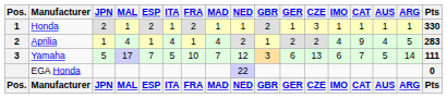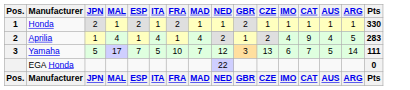 <table class="wikitable" style="font-size: 85%; text-align:center">
 <tr valign="top">
 <th valign="middle">Pos.</th>
 <th valign="middle">Manufacturer</th>
 <th><a href='#'>JPN</a><br></th>
 <th><a href='#'>MAL</a><br></th>
 <th><a href='#'>ESP</a><br></th>
 <th><a href='#'>ITA</a><br></th>
 <th><a href='#'>FRA</a><br></th>
 <th><a href='#'>MAD</a><br></th>
 <th><a href='#'>NED</a><br></th>
 <th><a href='#'>GBR</a><br></th>
-<th><a href='#'>GER</a><br></th>
 <th><a href='#'>CZE</a><br></th>
 <th><a href='#'>IMO</a><br></th>
 <th><a href='#'>CAT</a><br></th>
 <th><a href='#'>AUS</a><br></th>
 <th><a href='#'>ARG</a><br></th>
 <th valign="middle">Pts</th>
 </tr>
 <tr>
 <th>1</th>
 <td align="left"> <a href='#'>Honda</a></td>
 <td style="background:#dfdfdf;">2</td>
 <td style="background:#ffffbf;">1</td>
 <td style="background:#dfdfdf;">2</td>
 <td style="background:#ffffbf;">1</td>
 <td style="background:#dfdfdf;">2</td>
 <td style="background:#ffffbf;">1</td>
 <td style="background:#ffffbf;">1</td>
 <td style="background:#dfdfdf;">2</td>
 <td style="background:#ffffbf;">1</td>
-<td style="background:#ffffbf;">3</td>
 <td style="background:#ffffbf;">1</td>
 <td style="background:#ffffbf;">1</td>
 <td style="background:#ffffbf;">1</td>
 <td style="background:#ffffbf;">1</td>
 <th>330</th>
 </tr>
 <tr>
 <th>2</th>
 <td align="left"> <a href='#'>Aprilia</a></td>
 <td style="background:#ffffbf;">1</td>
 <td style="background:#dfffdf;">4</td>
 <td style="background:#ffffbf;">1</td>
 <td style="background:#dfffdf;">4</td>
 <td style="background:#ffffbf;">1</td>
 <td style="background:#dfffdf;">4</td>
 <td style="background:#dfdfdf;">2</td>
 <td style="background:#ffffbf;">1</td>
 <td style="background:#dfdfdf;">2</td>
-<td style="background:#dfdfdf;">2</td>
 <td style="background:#dfffdf;">4</td>
 <td style="background:#dfffdf;">9</td>
 <td style="background:#dfffdf;">4</td>
 <td style="background:#dfffdf;">5</td>
 <th>283</th>
 </tr>
 <tr>
 <th>3</th>
 <td align="left"> <a href='#'>Yamaha</a></td>
 <td style="background:#dfffdf;">5</td>
 <td style="background:#cfcfff;">17</td>
 <td style="background:#dfffdf;">7</td>
 <td style="background:#dfffdf;">5</td>
 <td style="background:#dfffdf;">10</td>
 <td style="background:#dfffdf;">7</td>
 <td style="background:#dfffdf;">12</td>
 <td style="background:#ffdf9f;">3</td>
-<td style="background:#dfffdf;">6</td>
 <td style="background:#dfffdf;">13</td>
 <td style="background:#dfffdf;">6</td>
 <td style="background:#dfffdf;">7</td>
 <td style="background:#dfffdf;">5</td>
 <td style="background:#dfffdf;">14</td>
 <th>111</th>
 </tr>
 <tr>
 <th></th>
 <td align="left"> EGA <a href='#'>Honda</a></td>
 <td></td>
 <td></td>
 <td></td>
 <td></td>
 <td></td>
 <td></td>
 <td style="background:#cfcfff;">22</td>
 <td></td>
 <td></td>
 <td></td>
 <td></td>
 <td></td>
 <td></td>
-<td></td>
 <th>0</th>
 </tr>
 <tr valign="top">
 <th valign="middle">Pos.</th>
 <th valign="middle">Manufacturer</th>
 <th><a href='#'>JPN</a><br></th>
 <th><a href='#'>MAL</a><br></th>
 <th><a href='#'>ESP</a><br></th>
 <th><a href='#'>ITA</a><br></th>
 <th><a href='#'>FRA</a><br></th>
 <th><a href='#'>MAD</a><br></th>
 <th><a href='#'>NED</a><br></th>
 <th><a href='#'>GBR</a><br></th>
-<th><a href='#'>GER</a><br></th>
 <th><a href='#'>CZE</a><br></th>
 <th><a href='#'>IMO</a><br></th>
 <th><a href='#'>CAT</a><br></th>
 <th><a href='#'>AUS</a><br></th>
 <th><a href='#'>ARG</a><br></th>
 <th valign="middle">Pts</th>
 </tr>
 </table>
